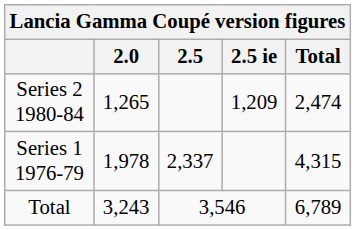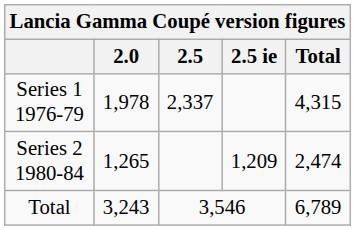 <table class="wikitable" style="text-align:center; font-size:90%;">
 <tr>
 <th colspan=5>Lancia Gamma Coupé version figures</th>
 </tr>
 <tr>
 <th></th>
 <th>2.0</th>
 <th>2.5</th>
 <th>2.5 ie</th>
 <th>Total</th>
 </tr>
 <tr>
+<td>Series 1<br>1976-79</td>
+<td>1,978</td>
+<td>2,337</td>
+<td></td>
+<td>4,315</td>
+</tr>
+<tr>
 <td>Series 2<br>1980-84</td>
 <td>1,265</td>
 <td></td>
 <td>1,209</td>
 <td>2,474</td>
-</tr>
-<tr>
-<td>Series 1<br>1976-79</td>
-<td>1,978</td>
-<td>2,337</td>
-<td></td>
-<td>4,315</td>
 </tr>
 <tr>
 <td>Total</td>
 <td>3,243</td>
 <td colspan="2">3,546</td>
 <td>6,789</td>
 </tr>
 </table>
